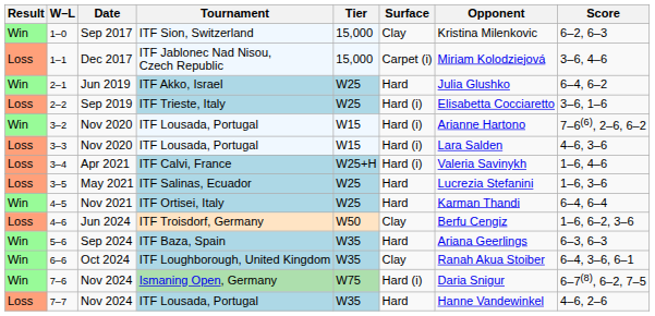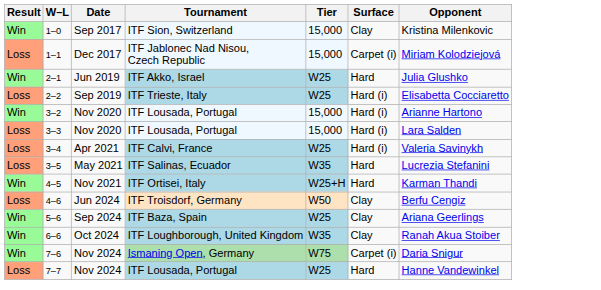 <table class="sortable wikitable">
 <tr>
 <th>Result</th>
 <th class=unsortable>W–L</th>
 <th>Date</th>
 <th>Tournament</th>
 <th>Tier</th>
 <th>Surface</th>
 <th>Opponent</th>
-<th class=unsortable>Score</th>
 </tr>
 <tr>
 <td style="background:#98fb98;">Win</td>
 <td><small>1–0</small></td>
 <td>Sep 2017</td>
 <td bgcolor=#f0f8ff>ITF Sion, Switzerland</td>
 <td bgcolor=#f0f8ff>15,000</td>
 <td>Clay</td>
 <td> Kristina Milenkovic</td>
-<td>6–2, 6–3</td>
 </tr>
 <tr>
 <td style="background:#ffa07a;">Loss</td>
 <td><small>1–1</small></td>
 <td>Dec 2017</td>
 <td bgcolor=#f0f8ff>ITF Jablonec Nad Nisou, <br>Czech Republic</td>
 <td bgcolor=#f0f8ff>15,000</td>
 <td>Carpet (i)</td>
 <td> <a href='#'>Miriam Kolodziejová</a></td>
-<td>3–6, 4–6</td>
 </tr>
 <tr>
 <td style="background:#98fb98;">Win</td>
 <td><small>2–1</small></td>
 <td>Jun 2019</td>
 <td bgcolor=lightblue>ITF Akko, Israel</td>
 <td bgcolor=lightblue>W25</td>
 <td>Hard</td>
 <td> <a href='#'>Julia Glushko</a></td>
-<td>6–4, 6–2</td>
 </tr>
 <tr>
 <td style="background:#ffa07a;">Loss</td>
 <td><small>2–2</small></td>
 <td>Sep 2019</td>
 <td bgcolor=lightblue>ITF Trieste, Italy</td>
 <td bgcolor=lightblue>W25</td>
 <td>Hard (i)</td>
 <td> <a href='#'>Elisabetta Cocciaretto</a></td>
-<td>3–6, 1–6</td>
 </tr>
 <tr>
 <td style="background:#98fb98;">Win</td>
 <td><small>3–2</small></td>
 <td>Nov 2020</td>
 <td bgcolor=#f0f8ff>ITF Lousada, Portugal</td>
-<td bgcolor=#f0f8ff>W15</td>
+<td bgcolor=#f0f8ff>15,000</td>
 <td>Hard (i)</td>
 <td> <a href='#'>Arianne Hartono</a></td>
-<td>7–6<sup>(6)</sup>, 2–6, 6–2</td>
 </tr>
 <tr>
 <td style="background:#ffa07a;">Loss</td>
 <td><small>3–3</small></td>
 <td>Nov 2020</td>
 <td bgcolor=#f0f8ff>ITF Lousada, Portugal</td>
-<td bgcolor=#f0f8ff>W15</td>
+<td bgcolor=#f0f8ff>15,000</td>
 <td>Hard (i)</td>
 <td> <a href='#'>Lara Salden</a></td>
-<td>4–6, 3–6</td>
 </tr>
 <tr>
 <td style="background:#ffa07a;">Loss</td>
 <td><small>3–4</small></td>
 <td>Apr 2021</td>
 <td style="background:lightblue;">ITF Calvi, France</td>
-<td style="background:lightblue;">W25+H</td>
+<td style="background:lightblue;">W25</td>
 <td>Hard (i)</td>
 <td> <a href='#'>Valeria Savinykh</a></td>
-<td>1–6, 4–6</td>
 </tr>
 <tr>
 <td style="background:#ffa07a;">Loss</td>
 <td><small>3–5</small></td>
 <td>May 2021</td>
 <td style="background:lightblue;">ITF Salinas, Ecuador</td>
-<td style="background:lightblue;">W25</td>
+<td style="background:lightblue;">W35</td>
 <td>Hard</td>
 <td> <a href='#'>Lucrezia Stefanini</a></td>
-<td>1–6, 3–6</td>
 </tr>
 <tr>
 <td style="background:#98fb98;">Win</td>
 <td><small>4–5</small></td>
 <td>Nov 2021</td>
 <td style="background:lightblue;">ITF Ortisei, Italy</td>
-<td style="background:lightblue;">W25</td>
+<td style="background:lightblue;">W25+H</td>
 <td>Hard</td>
 <td> <a href='#'>Karman Thandi</a></td>
-<td>6–4, 6–4</td>
 </tr>
 <tr>
 <td style="background:#ffa07a;">Loss</td>
 <td><small>4–6</small></td>
 <td>Jun 2024</td>
 <td style="background:#ffe4c4;">ITF Troisdorf, Germany</td>
 <td style="background:#ffe4c4;">W50</td>
 <td>Clay</td>
 <td> <a href='#'>Berfu Cengiz</a></td>
-<td>1–6, 6–2, 3–6</td>
 </tr>
 <tr>
 <td style="background:#98fb98;">Win</td>
 <td><small>5–6</small></td>
 <td>Sep 2024</td>
 <td style="background:lightblue;">ITF Baza, Spain</td>
-<td style="background:lightblue;">W35</td>
-<td>Hard</td>
+<td style="background:lightblue;">W25</td>
+<td>Clay</td>
 <td> <a href='#'>Ariana Geerlings</a></td>
-<td>6–3, 6–3</td>
 </tr>
 <tr>
 <td style="background:#98fb98;">Win</td>
 <td><small>6–6</small></td>
 <td>Oct 2024</td>
 <td style="background:lightblue;">ITF Loughborough, United Kingdom</td>
 <td style="background:lightblue;">W35</td>
 <td>Clay</td>
 <td> <a href='#'>Ranah Akua Stoiber</a></td>
-<td>6–4, 3–6, 6–1</td>
 </tr>
 <tr>
 <td style="background:#98fb98;">Win</td>
 <td><small>7–6</small></td>
 <td>Nov 2024</td>
 <td style="background:#addfad;"><a href='#'>Ismaning Open</a>, Germany</td>
 <td style="background:#addfad;">W75</td>
-<td>Hard (i)</td>
+<td>Carpet (i)</td>
 <td> <a href='#'>Daria Snigur</a></td>
-<td>6–7<sup>(8)</sup>, 6–2, 7–5</td>
 </tr>
 <tr>
 <td style="background:#ffa07a;">Loss</td>
 <td><small>7–7</small></td>
 <td>Nov 2024</td>
 <td style="background:lightblue;">ITF Lousada, Portugal</td>
-<td style="background:lightblue;">W35</td>
+<td style="background:lightblue;">W25</td>
 <td>Hard</td>
 <td> <a href='#'>Hanne Vandewinkel</a></td>
-<td>4–6, 2–6</td>
 </tr>
 </table>
